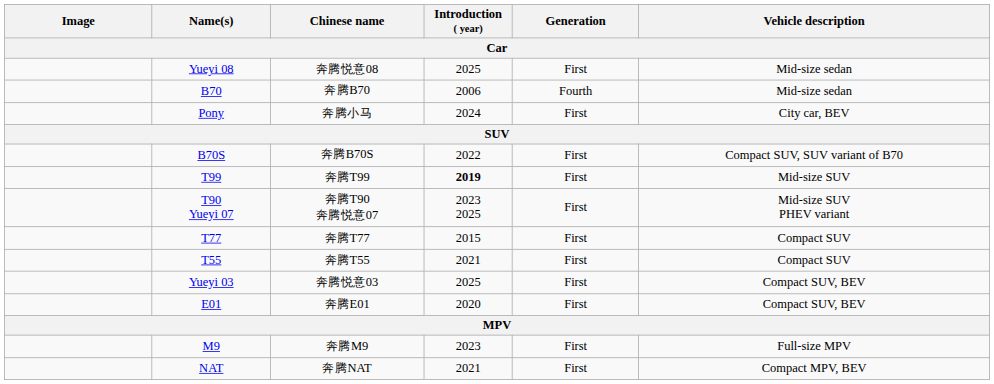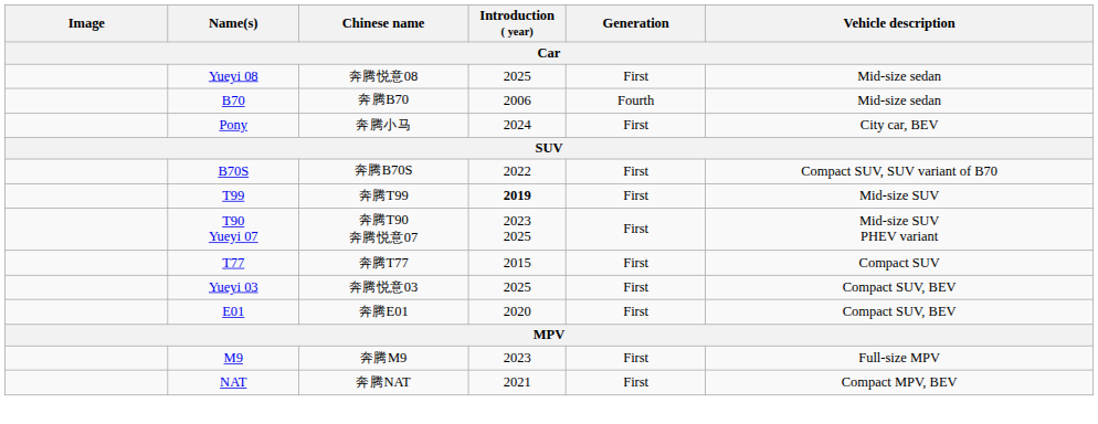 <table class="wikitable sortable" style="text-align: center; width: 100%">
 <tr>
 <th class="unsortable" width="15%">Image</th>
 <th class="unsortable" width="12%">Name(s)</th>
 <th>Chinese name</th>
 <th width="9%">Introduction<br><small>( year)</small></th>
 <th>Generation</th>
 <th class="unsortable">Vehicle description</th>
 </tr>
 <tr>
 <th colspan="6">Car</th>
 </tr>
 <tr>
 <td></td>
 <td><a href='#'>Yueyi 08</a></td>
 <td>奔腾悦意08</td>
 <td>2025</td>
 <td>First</td>
 <td>Mid-size sedan</td>
 </tr>
 <tr>
 <td></td>
 <td><a href='#'>B70</a></td>
 <td>奔腾B70</td>
 <td>2006</td>
 <td>Fourth</td>
 <td>Mid-size sedan</td>
 </tr>
 <tr>
 <td></td>
 <td><a href='#'>Pony</a></td>
 <td>奔腾小马</td>
 <td>2024</td>
 <td>First</td>
 <td>City car, BEV</td>
 </tr>
 <tr>
 <th colspan="6">SUV</th>
 </tr>
 <tr>
 <td></td>
 <td><a href='#'>B70S</a></td>
 <td>奔腾B70S</td>
 <td>2022</td>
 <td>First</td>
 <td>Compact SUV, SUV variant of B70</td>
 </tr>
 <tr>
 <td></td>
 <td><a href='#'>T99</a></td>
 <td>奔腾T99</td>
 <td><strong>2019</strong></td>
 <td>First</td>
 <td>Mid-size SUV</td>
 </tr>
 <tr>
 <td><br></td>
 <td><a href='#'>T90</a><br><a href='#'>Yueyi 07</a></td>
 <td>奔腾T90<br>奔腾悦意07</td>
 <td>2023<br>2025</td>
 <td>First</td>
 <td>Mid-size SUV<br>PHEV variant</td>
 </tr>
 <tr>
 <td></td>
 <td><a href='#'>T77</a></td>
 <td>奔腾T77</td>
 <td>2015</td>
 <td>First</td>
 <td>Compact SUV</td>
 </tr>
 <tr>
 <td></td>
-<td><a href='#'>T55</a></td>
-<td>奔腾T55</td>
-<td>2021</td>
-<td>First</td>
-<td>Compact SUV</td>
-</tr>
-<tr>
-<td></td>
 <td><a href='#'>Yueyi 03</a></td>
 <td>奔腾悦意03</td>
 <td>2025</td>
 <td>First</td>
 <td>Compact SUV, BEV</td>
 </tr>
 <tr>
 <td></td>
 <td><a href='#'>E01</a></td>
 <td>奔腾E01</td>
 <td>2020</td>
 <td>First</td>
 <td>Compact SUV, BEV</td>
 </tr>
 <tr>
 <th colspan="6">MPV</th>
 </tr>
 <tr>
 <td></td>
 <td><a href='#'>M9</a></td>
 <td>奔腾M9</td>
 <td>2023</td>
 <td>First</td>
 <td>Full-size MPV</td>
 </tr>
 <tr>
 <td></td>
 <td><a href='#'>NAT</a></td>
 <td>奔腾NAT</td>
 <td>2021</td>
 <td>First</td>
 <td>Compact MPV, BEV</td>
 </tr>
 </table>
